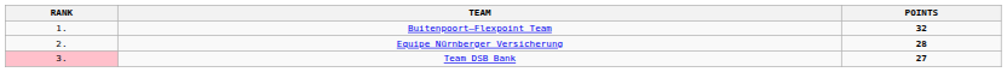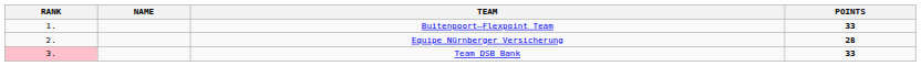 <table class=wikitable style="font-size:90%" width="80%">
 <tr>
 <th>RANK</th>
+<th>NAME</th>
 <th>TEAM</th>
 <th>POINTS</th>
 </tr>
 <tr>
 <td align="center">1.</td>
+<td></td>
 <td align="center"><a href='#'>Buitenpoort–Flexpoint Team</a></td>
-<td align="center"><strong>32</strong></td>
+<td align="center"><strong>33</strong></td>
 </tr>
 <tr>
 <td align="center">2.</td>
+<td></td>
 <td align="center"><a href='#'>Equipe Nürnberger Versicherung</a></td>
 <td align="center"><strong>28</strong></td>
 </tr>
 <tr>
 <td align="center" style="background: pink;">3.</td>
+<td></td>
 <td align="center"><a href='#'>Team DSB Bank</a></td>
-<td align="center"><strong>27</strong></td>
+<td align="center"><strong>33</strong></td>
 </tr>
 </table>
